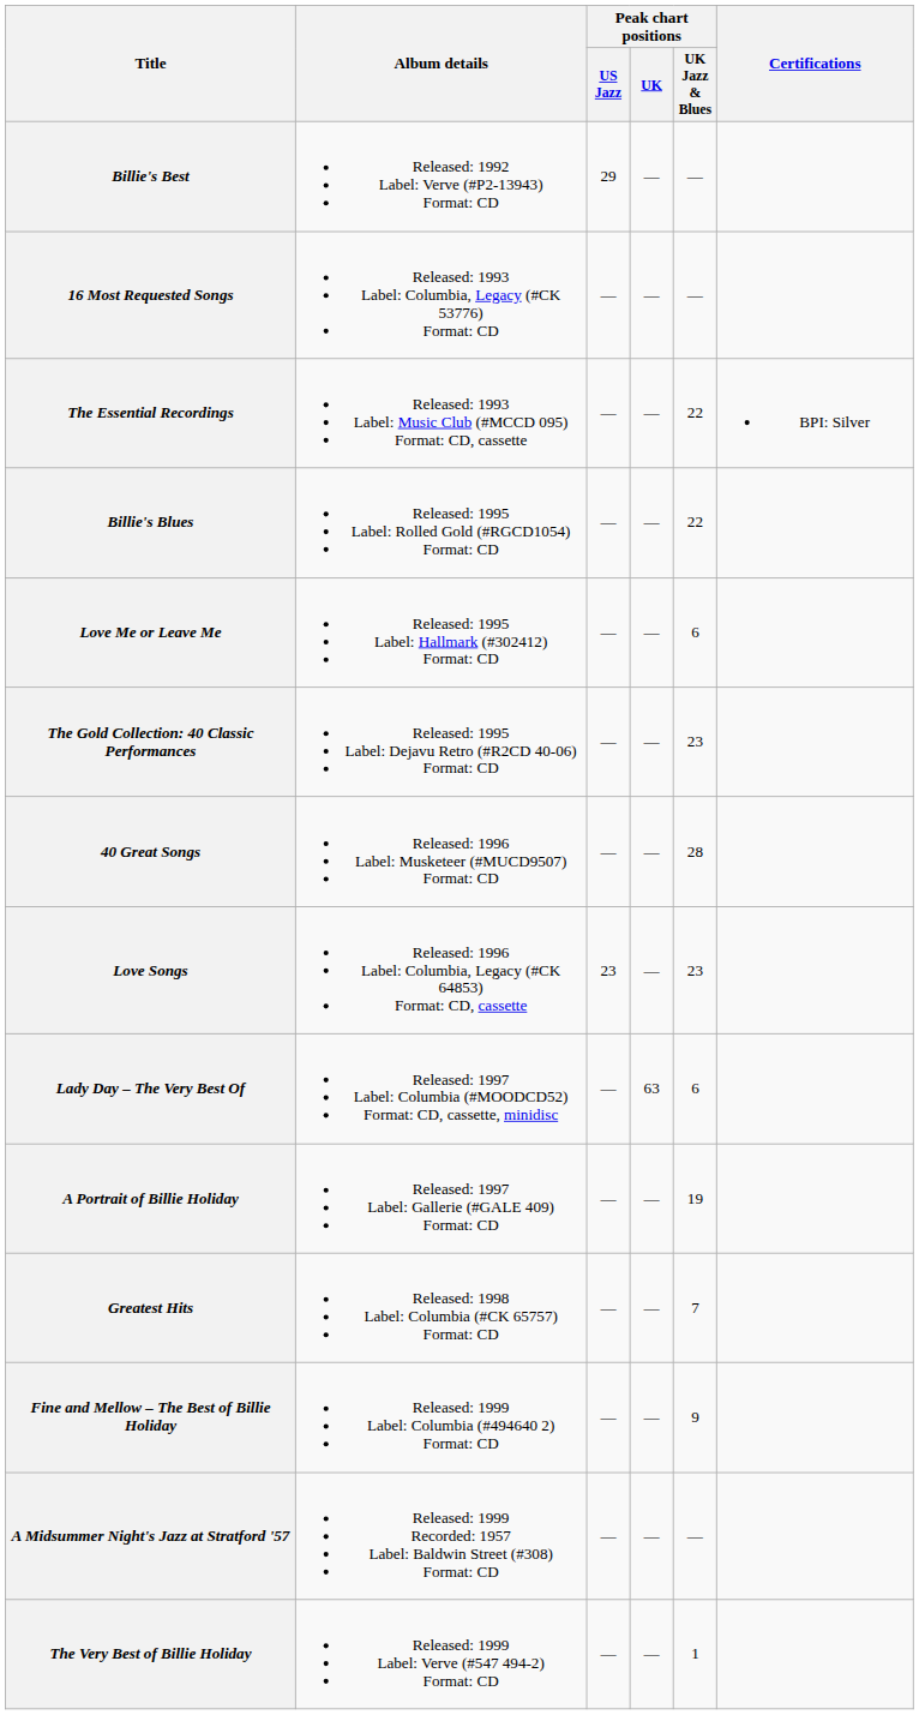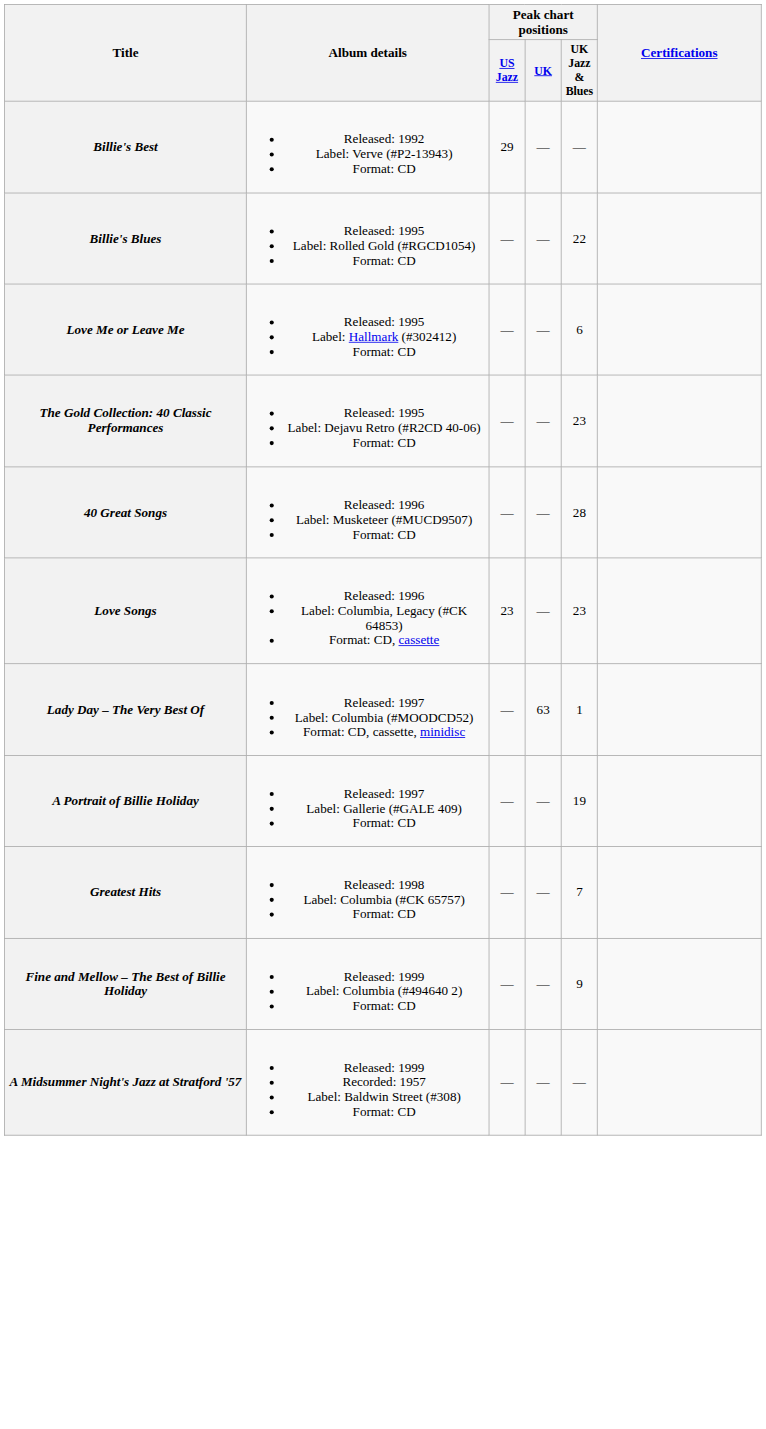 <table class="wikitable plainrowheaders" style="text-align:center;">
 <tr>
 <th scope="col" rowspan="2" style="width:18em;">Title</th>
 <th scope="col" rowspan="2" style="width:18em;">Album details</th>
 <th scope="col" colspan="3">Peak chart positions</th>
 <th scope="col" rowspan="2" style="width:12em;"><a href='#'>Certifications</a></th>
 </tr>
 <tr>
 <th scope="col" style="width:2.6em; font-size:90%;"><a href='#'>US<br>Jazz</a><br></th>
 <th scope="col" style="width:2.6em; font-size:90%;"><a href='#'>UK</a><br></th>
 <th scope="col" style="width:2.6em; font-size:90%;">UK<br>Jazz & Blues<br></th>
 </tr>
 <tr>
 <th scope="row"><em>Billie's Best</em></th>
 <td><br><ul><li>Released: 1992</li><li>Label: Verve (#P2-13943)</li><li>Format: CD</li></ul></td>
 <td style="text-align:center;">29</td>
 <td style="text-align:center;">—</td>
 <td style="text-align:center;">—</td>
 <td></td>
-</tr>
-<tr>
-<th scope="row"><em>16 Most Requested Songs</em></th>
-<td><br><ul><li>Released: 1993</li><li>Label: Columbia, <a href='#'>Legacy</a> (#CK 53776)</li><li>Format: CD</li></ul></td>
-<td style="text-align:center;">—</td>
-<td style="text-align:center;">—</td>
-<td style="text-align:center;">—</td>
-<td></td>
-</tr>
-<tr>
-<th scope="row"><em>The Essential Recordings</em></th>
-<td><br><ul><li>Released: 1993</li><li>Label: <a href='#'>Music Club</a> (#MCCD 095)</li><li>Format: CD, cassette</li></ul></td>
-<td style="text-align:center;">—</td>
-<td style="text-align:center;">—</td>
-<td style="text-align:center;">22</td>
-<td><br><ul><li>BPI: Silver</li></ul></td>
 </tr>
 <tr>
 <th scope="row"><em>Billie's Blues</em></th>
 <td><br><ul><li>Released: 1995</li><li>Label: Rolled Gold (#RGCD1054)</li><li>Format: CD</li></ul></td>
 <td style="text-align:center;">—</td>
 <td style="text-align:center;">—</td>
 <td style="text-align:center;">22</td>
 <td></td>
 </tr>
 <tr>
 <th scope="row"><em>Love Me or Leave Me</em></th>
 <td><br><ul><li>Released: 1995</li><li>Label: <a href='#'>Hallmark</a> (#302412)</li><li>Format: CD</li></ul></td>
 <td style="text-align:center;">—</td>
 <td style="text-align:center;">—</td>
 <td style="text-align:center;">6</td>
 <td></td>
 </tr>
 <tr>
 <th scope="row"><em>The Gold Collection: 40 Classic Performances</em></th>
 <td><br><ul><li>Released: 1995</li><li>Label: Dejavu Retro (#R2CD 40-06)</li><li>Format: CD</li></ul></td>
 <td style="text-align:center;">—</td>
 <td style="text-align:center;">—</td>
 <td style="text-align:center;">23</td>
 <td></td>
 </tr>
 <tr>
 <th scope="row"><em>40 Great Songs</em></th>
 <td><br><ul><li>Released: 1996</li><li>Label: Musketeer (#MUCD9507)</li><li>Format: CD</li></ul></td>
 <td style="text-align:center;">—</td>
 <td style="text-align:center;">—</td>
 <td style="text-align:center;">28</td>
 <td></td>
 </tr>
 <tr>
 <th scope="row"><em>Love Songs</em></th>
 <td><br><ul><li>Released: 1996</li><li>Label: Columbia, Legacy (#CK 64853)</li><li>Format: CD, <a href='#'>cassette</a></li></ul></td>
 <td style="text-align:center;">23</td>
 <td style="text-align:center;">—</td>
 <td style="text-align:center;">23</td>
 <td></td>
 </tr>
 <tr>
 <th scope="row"><em>Lady Day – The Very Best Of</em></th>
 <td><br><ul><li>Released: 1997</li><li>Label: Columbia (#MOODCD52)</li><li>Format: CD, cassette, <a href='#'>minidisc</a></li></ul></td>
 <td style="text-align:center;">—</td>
 <td style="text-align:center;">63</td>
-<td style="text-align:center;">6</td>
+<td style="text-align:center;">1</td>
 <td></td>
 </tr>
 <tr>
 <th scope="row"><em>A Portrait of Billie Holiday</em></th>
 <td><br><ul><li>Released: 1997</li><li>Label: Gallerie (#GALE 409)</li><li>Format: CD</li></ul></td>
 <td style="text-align:center;">—</td>
 <td style="text-align:center;">—</td>
 <td style="text-align:center;">19</td>
 <td></td>
 </tr>
 <tr>
 <th scope="row"><em>Greatest Hits</em></th>
 <td><br><ul><li>Released: 1998</li><li>Label: Columbia (#CK 65757)</li><li>Format: CD</li></ul></td>
 <td style="text-align:center;">—</td>
 <td style="text-align:center;">—</td>
 <td style="text-align:center;">7</td>
 <td></td>
 </tr>
 <tr>
 <th scope="row"><em>Fine and Mellow – The Best of Billie Holiday</em></th>
 <td><br><ul><li>Released: 1999</li><li>Label: Columbia (#494640 2)</li><li>Format: CD</li></ul></td>
 <td style="text-align:center;">—</td>
 <td style="text-align:center;">—</td>
 <td style="text-align:center;">9</td>
 <td></td>
 </tr>
 <tr>
 <th scope="row"><em>A Midsummer Night's Jazz at Stratford '57</em></th>
 <td><br><ul><li>Released: 1999</li><li>Recorded: 1957</li><li>Label: Baldwin Street (#308)</li><li>Format: CD</li></ul></td>
 <td style="text-align:center;">—</td>
 <td style="text-align:center;">—</td>
 <td style="text-align:center;">—</td>
 <td></td>
 </tr>
-<tr>
-<th scope="row"><em>The Very Best of Billie Holiday</em></th>
-<td><br><ul><li>Released: 1999</li><li>Label: Verve (#547 494-2)</li><li>Format: CD</li></ul></td>
-<td style="text-align:center;">—</td>
-<td style="text-align:center;">—</td>
-<td style="text-align:center;">1</td>
-<td></td>
-</tr>
 </table>
